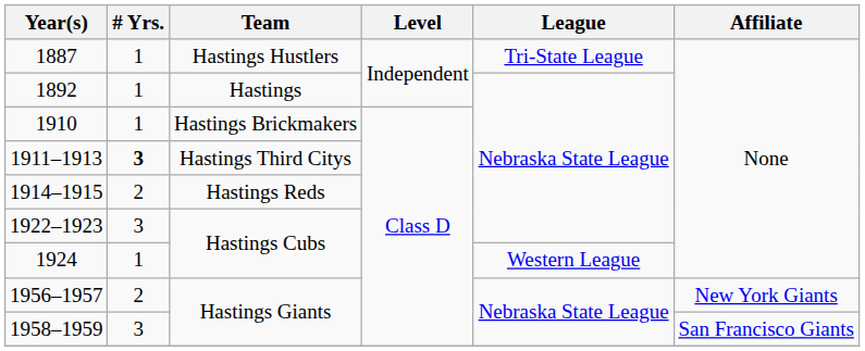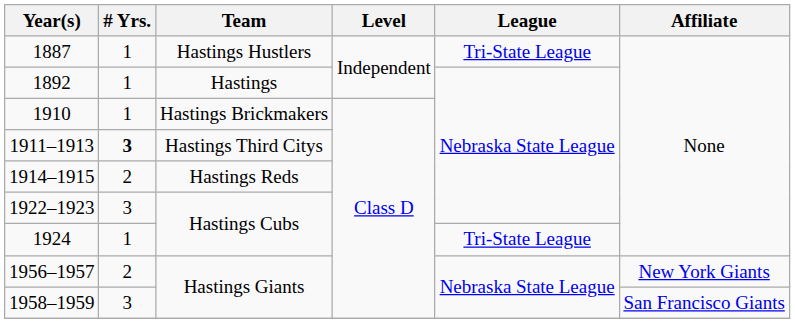 <table class="wikitable" style="text-align:center; font-size: 95%;">
 <tr>
 <th>Year(s)</th>
 <th># Yrs.</th>
 <th>Team</th>
 <th>Level</th>
 <th>League</th>
 <th>Affiliate</th>
 </tr>
 <tr>
 <td>1887</td>
 <td>1</td>
 <td>Hastings Hustlers</td>
 <td rowspan=2>Independent</td>
 <td><a href='#'>Tri-State League</a></td>
 <td rowspan=7>None</td>
 </tr>
 <tr>
 <td>1892</td>
 <td>1</td>
 <td>Hastings</td>
 <td rowspan=5><a href='#'>Nebraska State League</a></td>
 </tr>
 <tr>
 <td>1910</td>
 <td>1</td>
 <td>Hastings Brickmakers</td>
 <td rowspan=7><a href='#'>Class D</a></td>
 </tr>
 <tr>
 <td>1911–1913</td>
 <td><strong>3</strong></td>
 <td>Hastings Third Citys</td>
 </tr>
 <tr>
 <td>1914–1915</td>
 <td>2</td>
 <td>Hastings Reds</td>
 </tr>
 <tr>
 <td>1922–1923</td>
 <td>3</td>
 <td rowspan=2>Hastings Cubs</td>
 </tr>
 <tr>
 <td>1924</td>
 <td>1</td>
-<td><a href='#'>Western League</a></td>
+<td><a href='#'>Tri-State League</a></td>
 </tr>
 <tr>
 <td>1956–1957</td>
 <td>2</td>
 <td rowspan=2>Hastings Giants</td>
 <td rowspan=2><a href='#'>Nebraska State League</a></td>
 <td><a href='#'>New York Giants</a></td>
 </tr>
 <tr>
 <td>1958–1959</td>
 <td>3</td>
 <td><a href='#'>San Francisco Giants</a></td>
 </tr>
 <tr>
 </tr>
 </table>
